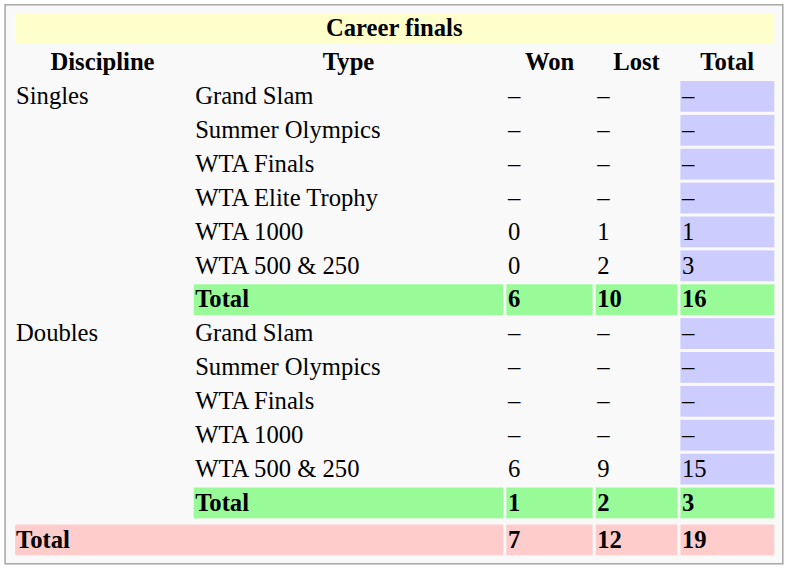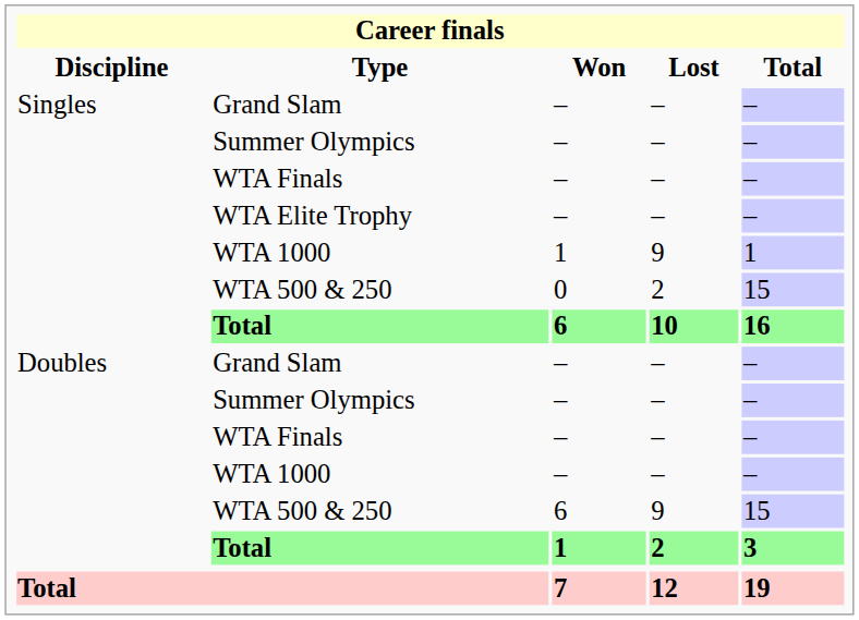 <table class="infobox vcard vevent nowrap" width=40%>
 <tr bgcolor=ffffcc>
 <th colspan=6>Career finals</th>
 </tr>
 <tr>
 <th>Discipline</th>
 <th>Type</th>
 <th>Won</th>
 <th>Lost</th>
 <th>Total</th>
 </tr>
 <tr>
 <td rowspan=7>Singles</td>
 <td>Grand Slam</td>
 <td>–</td>
 <td>–</td>
 <td bgcolor=CCCCFF>–</td>
 </tr>
 <tr>
 <td>Summer Olympics</td>
 <td>–</td>
 <td>–</td>
 <td bgcolor=CCCCFF>–</td>
 </tr>
 <tr>
 <td>WTA Finals</td>
 <td>–</td>
 <td>–</td>
 <td bgcolor=CCCCFF>–</td>
 </tr>
 <tr>
 <td>WTA Elite Trophy</td>
 <td>–</td>
 <td>–</td>
 <td bgcolor=CCCCFF>–</td>
 </tr>
 <tr>
 <td>WTA 1000</td>
-<td>0</td>
 <td>1</td>
+<td>9</td>
 <td bgcolor="CCCCFF">1</td>
 </tr>
 <tr>
 <td>WTA 500 & 250</td>
 <td>0</td>
 <td>2</td>
-<td bgcolor=CCCCFF>3</td>
+<td bgcolor=CCCCFF>15</td>
 </tr>
 <tr bgcolor=98FB98>
 <td><strong>Total</strong></td>
 <td><strong>6</strong></td>
 <td><strong>10</strong></td>
 <td><strong>16</strong></td>
 </tr>
 <tr>
 <td rowspan=6>Doubles</td>
 <td>Grand Slam</td>
 <td>–</td>
 <td>–</td>
 <td bgcolor=CCCCFF>–</td>
 </tr>
 <tr>
 <td>Summer Olympics</td>
 <td>–</td>
 <td>–</td>
 <td bgcolor=CCCCFF>–</td>
 </tr>
 <tr>
 <td>WTA Finals</td>
 <td>–</td>
 <td>–</td>
 <td bgcolor=CCCCFF>–</td>
 </tr>
 <tr>
 <td>WTA 1000</td>
 <td>–</td>
 <td>–</td>
 <td bgcolor=CCCCFF>–</td>
 </tr>
 <tr>
 <td>WTA 500 & 250</td>
 <td>6</td>
 <td>9</td>
 <td bgcolor=CCCCFF>15</td>
 </tr>
 <tr bgcolor=98FB98>
 <td><strong>Total</strong></td>
 <td><strong>1</strong></td>
 <td><strong>2</strong></td>
 <td><strong>3</strong></td>
 </tr>
 <tr>
 </tr>
 <tr bgcolor=FFCCCC>
 <td colspan=2><strong>Total</strong></td>
 <td><strong>7</strong></td>
 <td><strong>12</strong></td>
 <td><strong>19</strong></td>
 </tr>
 </table>
